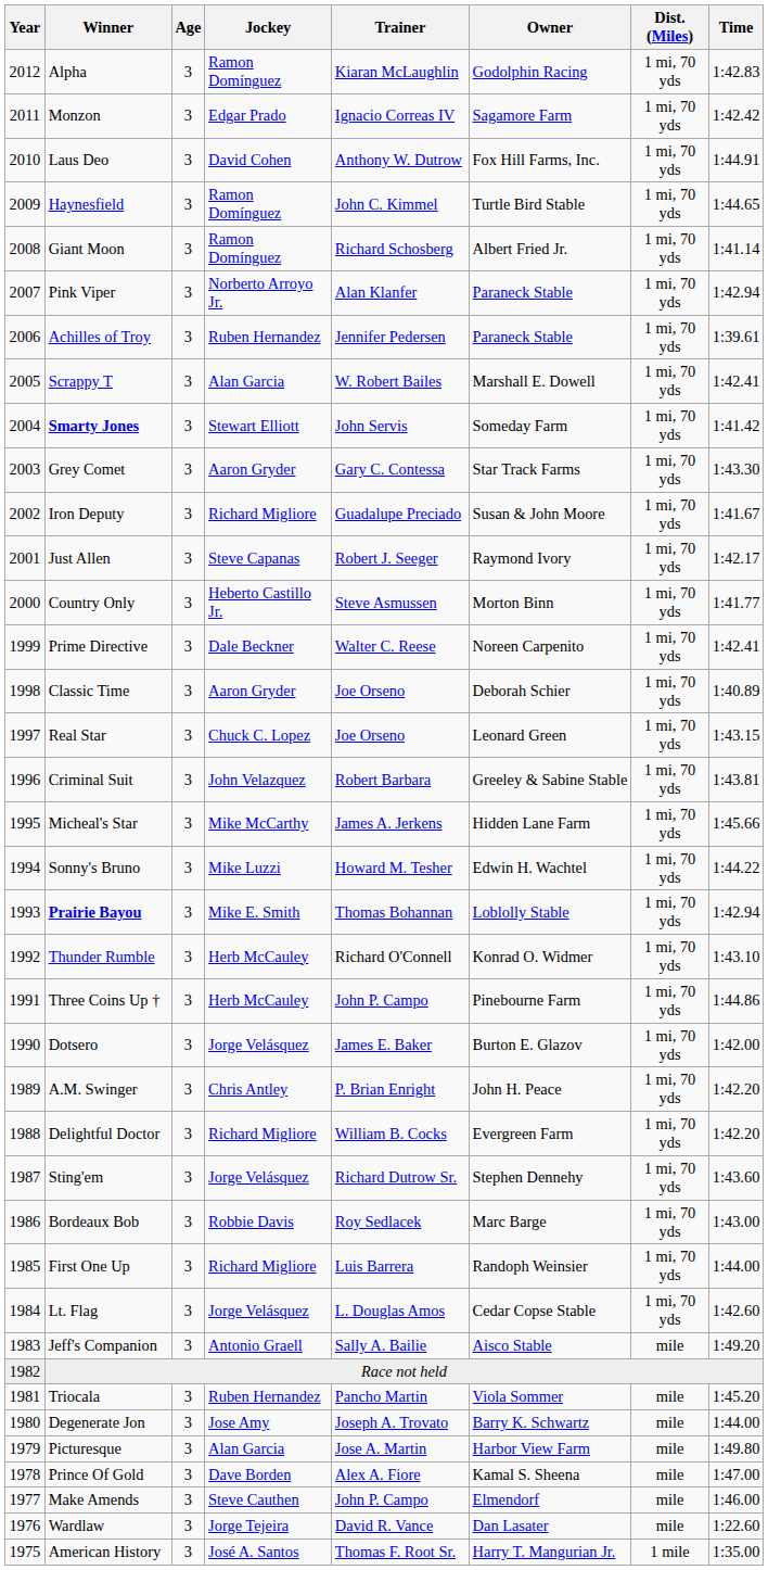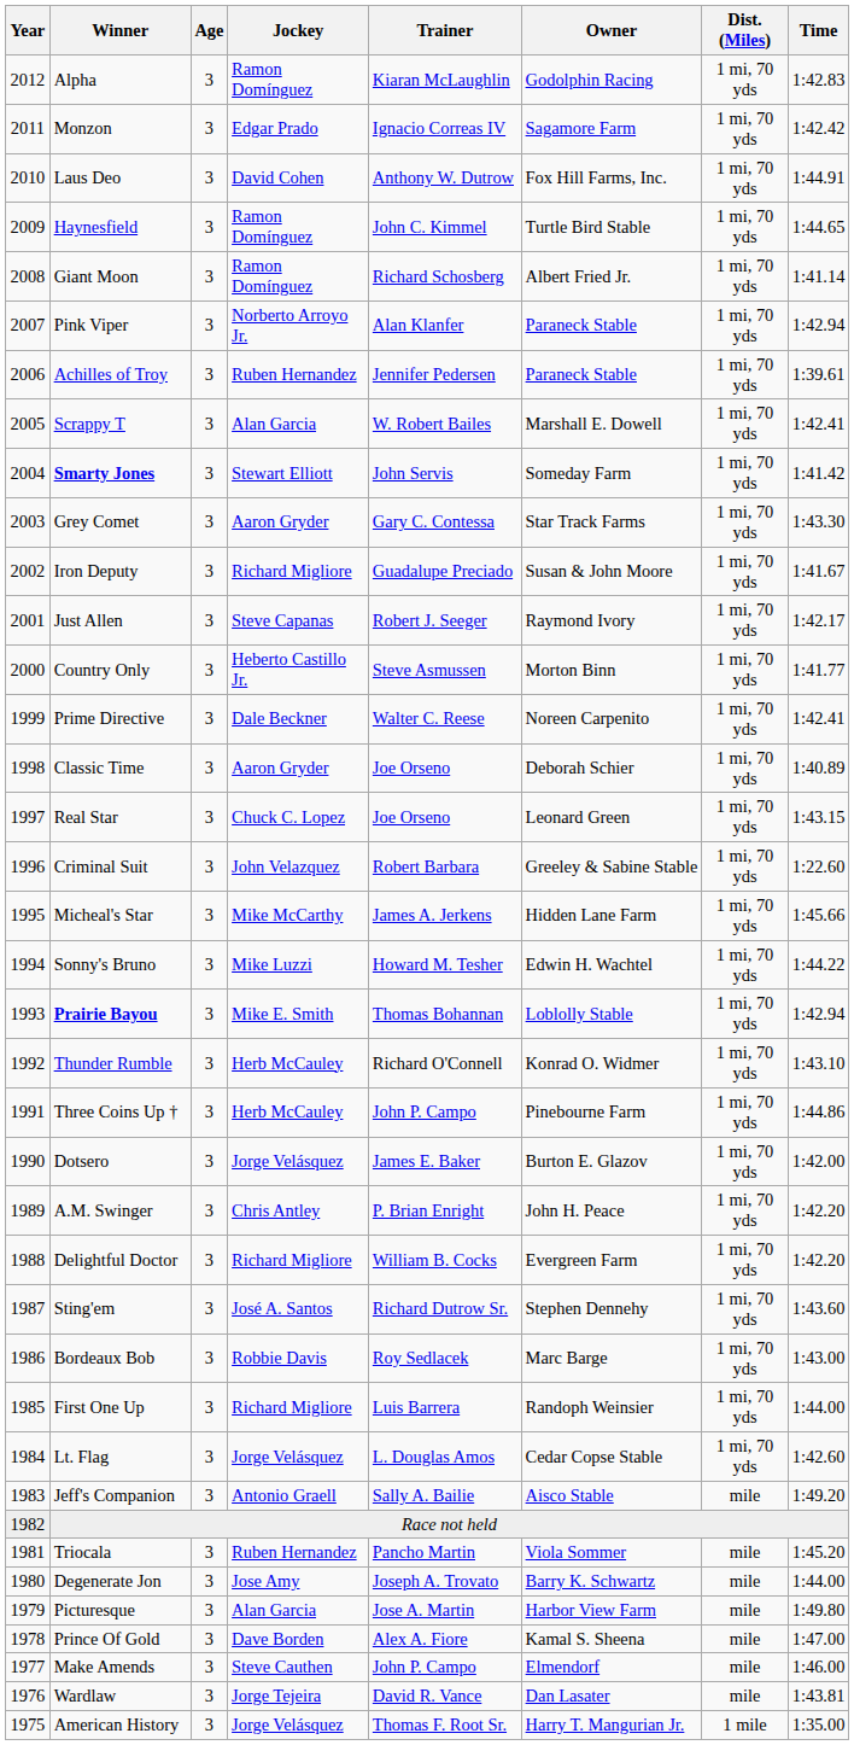 <table class="wikitable sortable" style="font-size:90%">
 <tr>
 <th style="width:30px">Year<br></th>
 <th style="width:110px">Winner<br></th>
 <th style="width:20px">Age<br></th>
 <th style="width:110px">Jockey<br></th>
 <th style="width:120px">Trainer<br></th>
 <th>Owner<br></th>
 <th style="width:65px">Dist.<br> <span>(<a href='#'>Miles</a>)</span></th>
 <th style="width:25px">Time<br></th>
 </tr>
 <tr>
 <td align=center>2012</td>
 <td>Alpha</td>
 <td align=center>3</td>
 <td><a href='#'>Ramon Domínguez</a></td>
 <td><a href='#'>Kiaran McLaughlin</a></td>
 <td><a href='#'>Godolphin Racing</a></td>
 <td align=center>1 mi, 70 yds</td>
 <td align=center>1:42.83</td>
 </tr>
 <tr>
 <td align=center>2011</td>
 <td>Monzon</td>
 <td align=center>3</td>
 <td><a href='#'>Edgar Prado</a></td>
 <td><a href='#'>Ignacio Correas IV</a></td>
 <td><a href='#'>Sagamore Farm</a></td>
 <td align=center>1 mi, 70 yds</td>
 <td align=center>1:42.42</td>
 </tr>
 <tr>
 <td align=center>2010</td>
 <td>Laus Deo</td>
 <td align=center>3</td>
 <td><a href='#'>David Cohen</a></td>
 <td><a href='#'>Anthony W. Dutrow</a></td>
 <td>Fox Hill Farms, Inc.</td>
 <td align=center>1 mi, 70 yds</td>
 <td align=center>1:44.91</td>
 </tr>
 <tr>
 <td align=center>2009</td>
 <td><a href='#'>Haynesfield</a></td>
 <td align=center>3</td>
 <td><a href='#'>Ramon Domínguez</a></td>
 <td><a href='#'>John C. Kimmel</a></td>
 <td>Turtle Bird Stable</td>
 <td align=center>1 mi, 70 yds</td>
 <td align=center>1:44.65</td>
 </tr>
 <tr>
 <td align=center>2008</td>
 <td>Giant Moon</td>
 <td align=center>3</td>
 <td><a href='#'>Ramon Domínguez</a></td>
 <td><a href='#'>Richard Schosberg</a></td>
 <td>Albert Fried Jr.</td>
 <td align=center>1 mi, 70 yds</td>
 <td align=center>1:41.14</td>
 </tr>
 <tr>
 <td align=center>2007</td>
 <td>Pink Viper</td>
 <td align=center>3</td>
 <td><a href='#'>Norberto Arroyo Jr.</a></td>
 <td><a href='#'>Alan Klanfer</a></td>
 <td><a href='#'>Paraneck Stable</a></td>
 <td align=center>1 mi, 70 yds</td>
 <td align=center>1:42.94</td>
 </tr>
 <tr>
 <td align=center>2006</td>
 <td><a href='#'>Achilles of Troy</a></td>
 <td align=center>3</td>
 <td><a href='#'>Ruben Hernandez</a></td>
 <td><a href='#'>Jennifer Pedersen</a></td>
 <td><a href='#'>Paraneck Stable</a></td>
 <td align=center>1 mi, 70 yds</td>
 <td align=center>1:39.61</td>
 </tr>
 <tr>
 <td align=center>2005</td>
 <td><a href='#'>Scrappy T</a></td>
 <td align=center>3</td>
 <td><a href='#'>Alan Garcia</a></td>
 <td><a href='#'>W. Robert Bailes</a></td>
 <td>Marshall E. Dowell</td>
 <td align=center>1 mi, 70 yds</td>
 <td align=center>1:42.41</td>
 </tr>
 <tr>
 <td align=center>2004</td>
 <td><strong><a href='#'>Smarty Jones</a></strong></td>
 <td align=center>3</td>
 <td><a href='#'>Stewart Elliott</a></td>
 <td><a href='#'>John Servis</a></td>
 <td>Someday Farm</td>
 <td align=center>1 mi, 70 yds</td>
 <td align=center>1:41.42</td>
 </tr>
 <tr>
 <td align=center>2003</td>
 <td>Grey Comet</td>
 <td align=center>3</td>
 <td><a href='#'>Aaron Gryder</a></td>
 <td><a href='#'>Gary C. Contessa</a></td>
 <td>Star Track Farms</td>
 <td align=center>1 mi, 70 yds</td>
 <td align=center>1:43.30</td>
 </tr>
 <tr>
 <td align=center>2002</td>
 <td>Iron Deputy</td>
 <td align=center>3</td>
 <td><a href='#'>Richard Migliore</a></td>
 <td><a href='#'>Guadalupe Preciado</a></td>
 <td>Susan & John Moore</td>
 <td align=center>1 mi, 70 yds</td>
 <td align=center>1:41.67</td>
 </tr>
 <tr>
 <td align=center>2001</td>
 <td>Just Allen</td>
 <td align=center>3</td>
 <td><a href='#'>Steve Capanas</a></td>
 <td><a href='#'>Robert J. Seeger</a></td>
 <td>Raymond Ivory</td>
 <td align=center>1 mi, 70 yds</td>
 <td align=center>1:42.17</td>
 </tr>
 <tr>
 <td align=center>2000</td>
 <td>Country Only</td>
 <td align=center>3</td>
 <td><a href='#'>Heberto Castillo Jr.</a></td>
 <td><a href='#'>Steve Asmussen</a></td>
 <td>Morton Binn</td>
 <td align=center>1 mi, 70 yds</td>
 <td align=center>1:41.77</td>
 </tr>
 <tr>
 <td align=center>1999</td>
 <td>Prime Directive</td>
 <td align=center>3</td>
 <td><a href='#'>Dale Beckner</a></td>
 <td><a href='#'>Walter C. Reese</a></td>
 <td>Noreen Carpenito</td>
 <td align=center>1 mi, 70 yds</td>
 <td align=center>1:42.41</td>
 </tr>
 <tr>
 <td align=center>1998</td>
 <td>Classic Time</td>
 <td align=center>3</td>
 <td><a href='#'>Aaron Gryder</a></td>
 <td><a href='#'>Joe Orseno</a></td>
 <td>Deborah Schier</td>
 <td align=center>1 mi, 70 yds</td>
 <td align=center>1:40.89</td>
 </tr>
 <tr>
 <td align=center>1997</td>
 <td>Real Star</td>
 <td align=center>3</td>
 <td><a href='#'>Chuck C. Lopez</a></td>
 <td><a href='#'>Joe Orseno</a></td>
 <td>Leonard Green</td>
 <td align=center>1 mi, 70 yds</td>
 <td align=center>1:43.15</td>
 </tr>
 <tr>
 <td align=center>1996</td>
 <td>Criminal Suit</td>
 <td align=center>3</td>
 <td><a href='#'>John Velazquez</a></td>
 <td><a href='#'>Robert Barbara</a></td>
 <td>Greeley & Sabine Stable</td>
 <td align=center>1 mi, 70 yds</td>
-<td align=center>1:43.81</td>
+<td align=center>1:22.60</td>
 </tr>
 <tr>
 <td align=center>1995</td>
 <td>Micheal's Star</td>
 <td align=center>3</td>
 <td><a href='#'>Mike McCarthy</a></td>
 <td><a href='#'>James A. Jerkens</a></td>
 <td>Hidden Lane Farm</td>
 <td align=center>1 mi, 70 yds</td>
 <td align=center>1:45.66</td>
 </tr>
 <tr>
 <td align=center>1994</td>
 <td>Sonny's Bruno</td>
 <td align=center>3</td>
 <td><a href='#'>Mike Luzzi</a></td>
 <td><a href='#'>Howard M. Tesher</a></td>
 <td>Edwin H. Wachtel</td>
 <td align=center>1 mi, 70 yds</td>
 <td align=center>1:44.22</td>
 </tr>
 <tr>
 <td align=center>1993</td>
 <td><strong><a href='#'>Prairie Bayou</a></strong></td>
 <td align=center>3</td>
 <td><a href='#'>Mike E. Smith</a></td>
 <td><a href='#'>Thomas Bohannan</a></td>
 <td><a href='#'>Loblolly Stable</a></td>
 <td align=center>1 mi, 70 yds</td>
 <td align=center>1:42.94</td>
 </tr>
 <tr>
 <td align=center>1992</td>
 <td><a href='#'>Thunder Rumble</a></td>
 <td align=center>3</td>
 <td><a href='#'>Herb McCauley</a></td>
 <td>Richard O'Connell</td>
 <td>Konrad O. Widmer</td>
 <td align=center>1 mi, 70 yds</td>
 <td align=center>1:43.10</td>
 </tr>
 <tr>
 <td align=center>1991</td>
 <td>Three Coins Up †</td>
 <td align=center>3</td>
 <td><a href='#'>Herb McCauley</a></td>
 <td><a href='#'>John P. Campo</a></td>
 <td>Pinebourne Farm</td>
 <td align=center>1 mi, 70 yds</td>
 <td align=center>1:44.86</td>
 </tr>
 <tr>
 <td align=center>1990</td>
 <td>Dotsero</td>
 <td align=center>3</td>
 <td><a href='#'>Jorge Velásquez</a></td>
 <td><a href='#'>James E. Baker</a></td>
 <td>Burton E. Glazov</td>
 <td align=center>1 mi, 70 yds</td>
 <td align=center>1:42.00</td>
 </tr>
 <tr>
 <td align=center>1989</td>
 <td>A.M. Swinger</td>
 <td align=center>3</td>
 <td><a href='#'>Chris Antley</a></td>
 <td><a href='#'>P. Brian Enright</a></td>
 <td>John H. Peace</td>
 <td align=center>1 mi, 70 yds</td>
 <td align=center>1:42.20</td>
 </tr>
 <tr>
 <td align=center>1988</td>
 <td>Delightful Doctor</td>
 <td align=center>3</td>
 <td><a href='#'>Richard Migliore</a></td>
 <td><a href='#'>William B. Cocks</a></td>
 <td>Evergreen Farm</td>
 <td align=center>1 mi, 70 yds</td>
 <td align=center>1:42.20</td>
 </tr>
 <tr>
 <td align=center>1987</td>
 <td>Sting'em</td>
 <td align=center>3</td>
-<td><a href='#'>Jorge Velásquez</a></td>
+<td><a href='#'>José A. Santos</a></td>
 <td><a href='#'>Richard Dutrow Sr.</a></td>
 <td>Stephen Dennehy</td>
 <td align=center>1 mi, 70 yds</td>
 <td align=center>1:43.60</td>
 </tr>
 <tr>
 <td align=center>1986</td>
 <td>Bordeaux Bob</td>
 <td align=center>3</td>
 <td><a href='#'>Robbie Davis</a></td>
 <td><a href='#'>Roy Sedlacek</a></td>
 <td>Marc Barge</td>
 <td align=center>1 mi, 70 yds</td>
 <td align=center>1:43.00</td>
 </tr>
 <tr>
 <td align=center>1985</td>
 <td>First One Up</td>
 <td align=center>3</td>
 <td><a href='#'>Richard Migliore</a></td>
 <td><a href='#'>Luis Barrera</a></td>
 <td>Randoph Weinsier</td>
 <td align=center>1 mi, 70 yds</td>
 <td align=center>1:44.00</td>
 </tr>
 <tr>
 <td align=center>1984</td>
 <td>Lt. Flag</td>
 <td align=center>3</td>
 <td><a href='#'>Jorge Velásquez</a></td>
 <td><a href='#'>L. Douglas Amos</a></td>
 <td>Cedar Copse Stable</td>
 <td align=center>1 mi, 70 yds</td>
 <td align=center>1:42.60</td>
 </tr>
 <tr>
 <td align=center>1983</td>
 <td>Jeff's Companion</td>
 <td align=center>3</td>
 <td><a href='#'>Antonio Graell</a></td>
 <td><a href='#'>Sally A. Bailie</a></td>
 <td><a href='#'>Aisco Stable</a></td>
 <td align=center> mile</td>
 <td align=center>1:49.20</td>
 </tr>
 <tr bgcolor="#eeeeee">
 <td align=center>1982</td>
 <td align=center  colspan=8><em>Race not held</em></td>
 </tr>
 <tr>
 <td align=center>1981</td>
 <td>Triocala</td>
 <td align=center>3</td>
 <td><a href='#'>Ruben Hernandez</a></td>
 <td><a href='#'>Pancho Martin</a></td>
 <td><a href='#'>Viola Sommer</a></td>
 <td align=center> mile</td>
 <td align=center>1:45.20</td>
 </tr>
 <tr>
 <td align=center>1980</td>
 <td>Degenerate Jon</td>
 <td align=center>3</td>
 <td><a href='#'>Jose Amy</a></td>
 <td><a href='#'>Joseph A. Trovato</a></td>
 <td><a href='#'>Barry K. Schwartz</a></td>
 <td align=center> mile</td>
 <td align=center>1:44.00</td>
 </tr>
 <tr>
 <td align=center>1979</td>
 <td>Picturesque</td>
 <td align=center>3</td>
 <td><a href='#'>Alan Garcia</a></td>
 <td><a href='#'>Jose A. Martin</a></td>
 <td><a href='#'>Harbor View Farm</a></td>
 <td align=center> mile</td>
 <td align=center>1:49.80</td>
 </tr>
 <tr>
 <td align=center>1978</td>
 <td>Prince Of Gold</td>
 <td align=center>3</td>
 <td><a href='#'>Dave Borden</a></td>
 <td><a href='#'>Alex A. Fiore</a></td>
 <td>Kamal S. Sheena</td>
 <td align=center> mile</td>
 <td align=center>1:47.00</td>
 </tr>
 <tr>
 <td align=center>1977</td>
 <td>Make Amends</td>
 <td align=center>3</td>
 <td><a href='#'>Steve Cauthen</a></td>
 <td><a href='#'>John P. Campo</a></td>
 <td><a href='#'>Elmendorf</a></td>
 <td align=center> mile</td>
 <td align=center>1:46.00</td>
 </tr>
 <tr>
 <td align=center>1976</td>
 <td>Wardlaw</td>
 <td align=center>3</td>
 <td><a href='#'>Jorge Tejeira</a></td>
 <td><a href='#'>David R. Vance</a></td>
 <td><a href='#'>Dan Lasater</a></td>
 <td align=center><span></span> mile</td>
-<td align=center>1:22.60</td>
+<td align=center>1:43.81</td>
 </tr>
 <tr>
 <td align=center>1975</td>
 <td>American History</td>
 <td align=center>3</td>
-<td><a href='#'>José A. Santos</a></td>
+<td><a href='#'>Jorge Velásquez</a></td>
 <td><a href='#'>Thomas F. Root Sr.</a></td>
 <td><a href='#'>Harry T. Mangurian Jr.</a></td>
 <td align=center>1 mile</td>
 <td align=center>1:35.00</td>
 </tr>
 <tr>
 </tr>
 </table>
